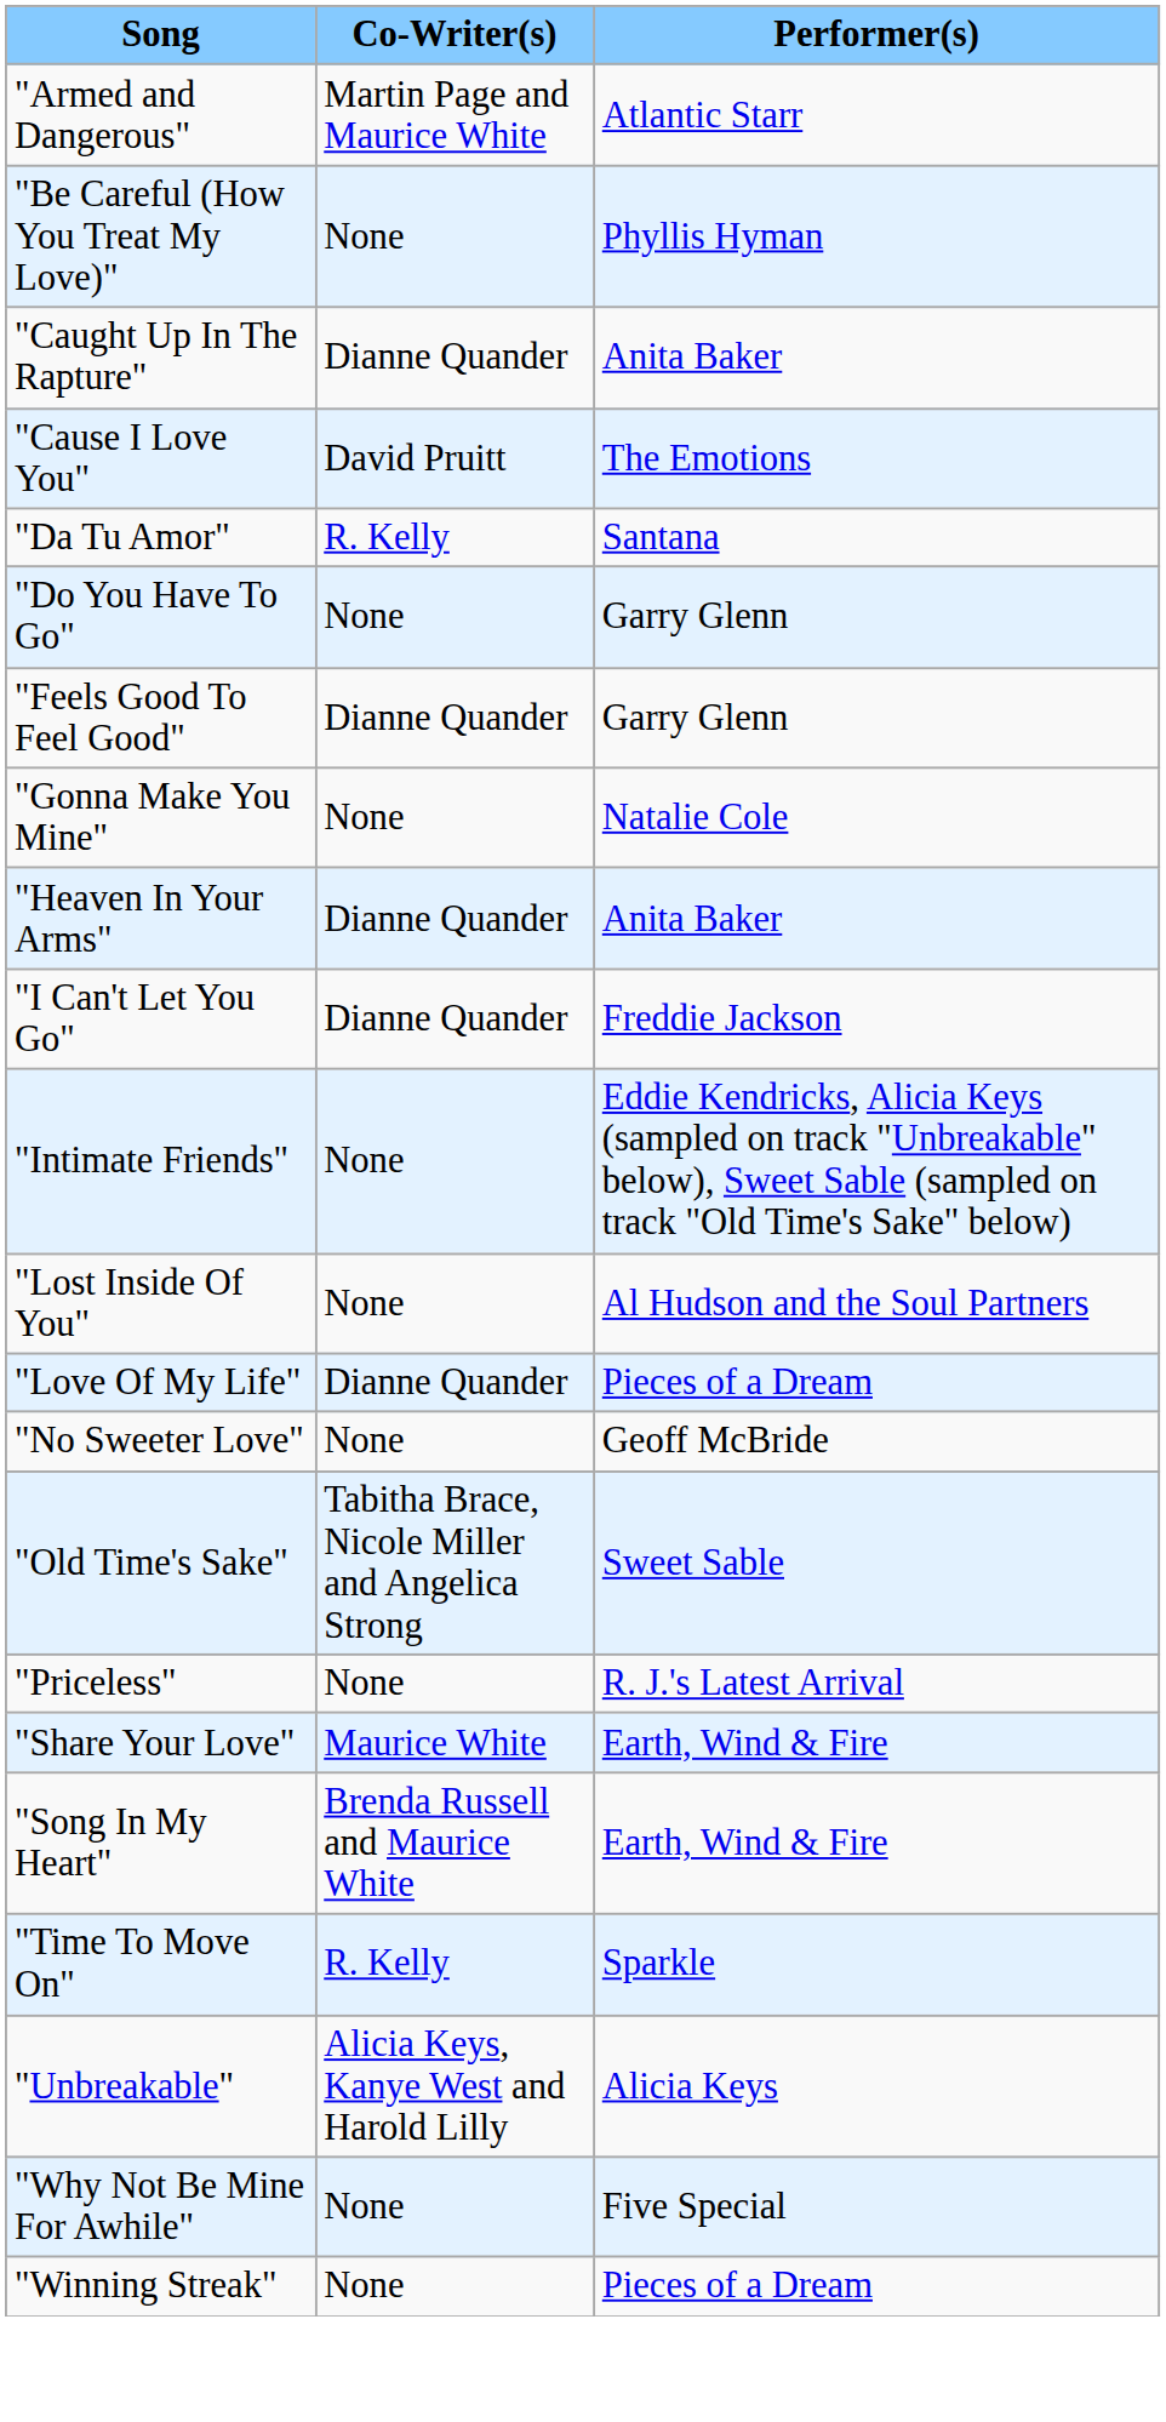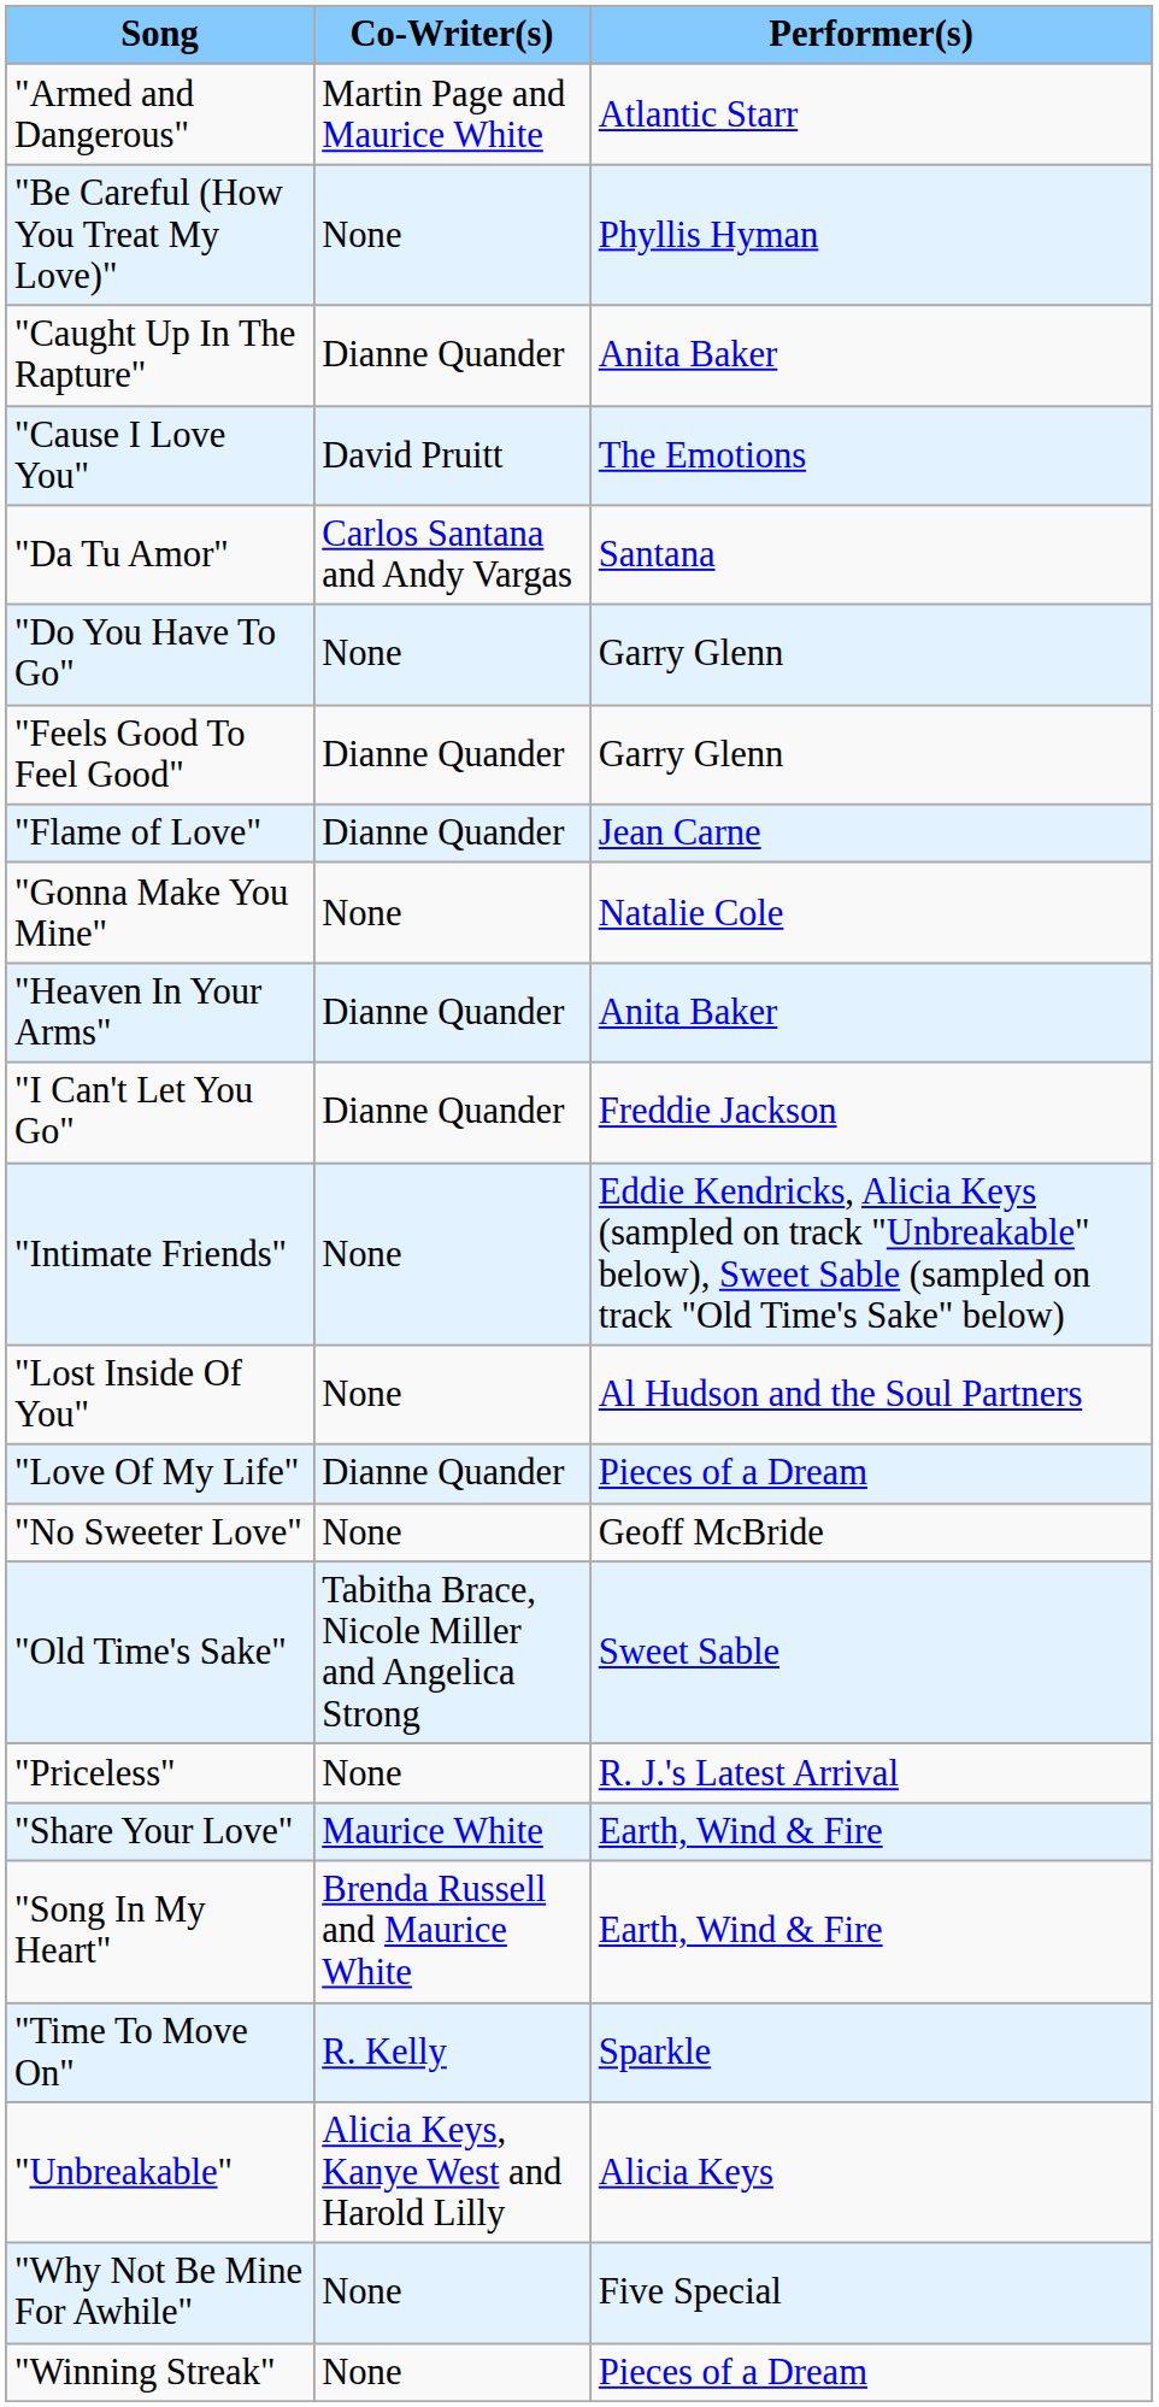 <table class="wikitable" width=80%>
 <tr>
 <th style="background-color: #85CAFF"><span>Song</span></th>
 <th style="background-color: #85CAFF"><span>Co-Writer(s)</span></th>
 <th style="background-color: #85CAFF"><span>Performer(s)</span></th>
 </tr>
 <tr>
 <td>"Armed and Dangerous"</td>
 <td>Martin Page and <a href='#'>Maurice White</a></td>
 <td><a href='#'>Atlantic Starr</a></td>
 </tr>
 <tr style="background-color: #E3F2FF" |>
 <td>"Be Careful (How You Treat My Love)"</td>
 <td>None</td>
 <td><a href='#'>Phyllis Hyman</a></td>
 </tr>
 <tr>
 <td>"Caught Up In The Rapture"</td>
 <td>Dianne Quander</td>
 <td><a href='#'>Anita Baker</a></td>
 </tr>
 <tr style="background-color: #E3F2FF" |>
 <td>"Cause I Love You"</td>
 <td>David Pruitt</td>
 <td><a href='#'>The Emotions</a></td>
 </tr>
 <tr>
 <td>"Da Tu Amor"</td>
-<td><a href='#'>R. Kelly</a></td>
+<td><a href='#'>Carlos Santana</a> and Andy Vargas</td>
 <td><a href='#'>Santana</a></td>
 </tr>
 <tr style="background-color: #E3F2FF" |>
 <td>"Do You Have To Go"</td>
 <td>None</td>
 <td>Garry Glenn</td>
 </tr>
 <tr>
 <td>"Feels Good To Feel Good"</td>
 <td>Dianne Quander</td>
 <td>Garry Glenn</td>
+</tr>
+<tr style="background-color: #E3F2FF" |>
+<td>"Flame of Love"</td>
+<td>Dianne Quander</td>
+<td><a href='#'>Jean Carne</a></td>
 </tr>
 <tr>
 <td>"Gonna Make You Mine"</td>
 <td>None</td>
 <td><a href='#'>Natalie Cole</a></td>
 </tr>
 <tr style="background-color: #E3F2FF" |>
 <td>"Heaven In Your Arms"</td>
 <td>Dianne Quander</td>
 <td><a href='#'>Anita Baker</a></td>
 </tr>
 <tr>
 <td>"I Can't Let You Go"</td>
 <td>Dianne Quander</td>
 <td><a href='#'>Freddie Jackson</a></td>
 </tr>
 <tr style="background-color: #E3F2FF" |>
 <td>"Intimate Friends"</td>
 <td>None</td>
 <td><a href='#'>Eddie Kendricks</a>, <a href='#'>Alicia Keys</a> (sampled on track "<a href='#'>Unbreakable</a>" below), <a href='#'>Sweet Sable</a> (sampled on track "Old Time's Sake" below)</td>
 </tr>
 <tr>
 <td>"Lost Inside Of You"</td>
 <td>None</td>
 <td><a href='#'>Al Hudson and the Soul Partners</a></td>
 </tr>
 <tr style="background-color: #E3F2FF" |>
 <td>"Love Of My Life"</td>
 <td>Dianne Quander</td>
 <td><a href='#'>Pieces of a Dream</a></td>
 </tr>
 <tr>
 <td>"No Sweeter Love"</td>
 <td>None</td>
 <td>Geoff McBride</td>
 </tr>
 <tr style="background-color: #E3F2FF" |>
 <td>"Old Time's Sake"</td>
 <td>Tabitha Brace, Nicole Miller and Angelica Strong</td>
 <td><a href='#'>Sweet Sable</a></td>
 </tr>
 <tr>
 <td>"Priceless"</td>
 <td>None</td>
 <td><a href='#'>R. J.'s Latest Arrival</a></td>
 </tr>
 <tr style="background-color: #E3F2FF" |>
 <td>"Share Your Love"</td>
 <td><a href='#'>Maurice White</a></td>
 <td><a href='#'>Earth, Wind & Fire</a></td>
 </tr>
 <tr>
 <td>"Song In My Heart"</td>
 <td><a href='#'>Brenda Russell</a> and <a href='#'>Maurice White</a></td>
 <td><a href='#'>Earth, Wind & Fire</a></td>
 </tr>
 <tr style="background-color: #E3F2FF" |>
 <td>"Time To Move On"</td>
 <td><a href='#'>R. Kelly</a></td>
 <td><a href='#'>Sparkle</a></td>
 </tr>
 <tr>
 <td>"<a href='#'>Unbreakable</a>"</td>
 <td><a href='#'>Alicia Keys</a>, <a href='#'>Kanye West</a> and Harold Lilly</td>
 <td><a href='#'>Alicia Keys</a></td>
 </tr>
 <tr style="background-color: #E3F2FF" |>
 <td>"Why Not Be Mine For Awhile"</td>
 <td>None</td>
 <td>Five Special</td>
 </tr>
 <tr>
 <td>"Winning Streak"</td>
 <td>None</td>
 <td><a href='#'>Pieces of a Dream</a></td>
 </tr>
 </table>
